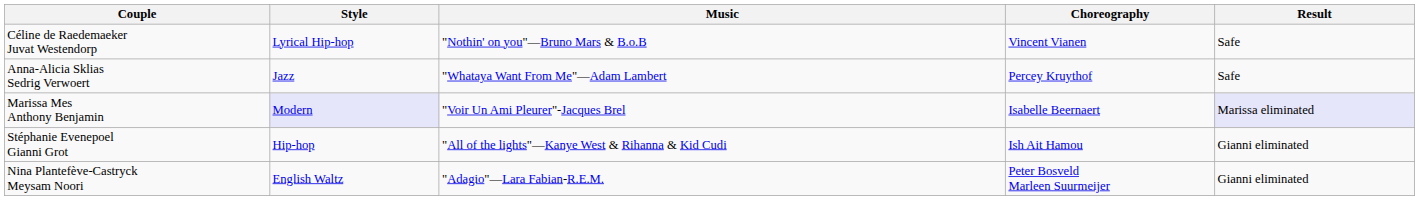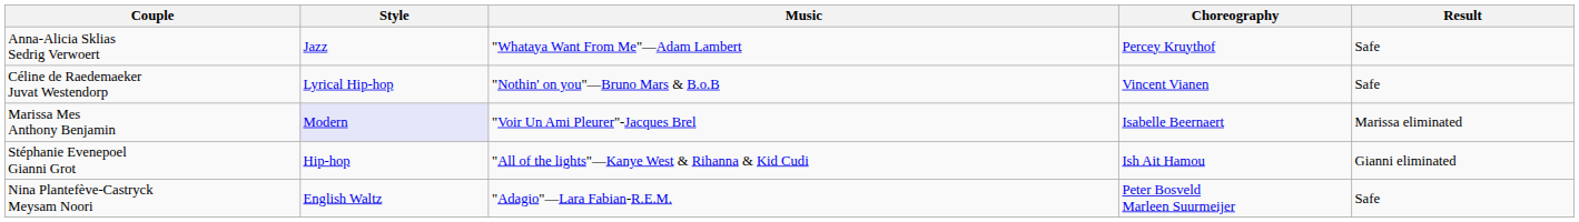 <table class="wikitable" width="90%">
 <tr>
 <th>Couple</th>
 <th>Style</th>
 <th>Music</th>
 <th>Choreography</th>
 <th>Result</th>
 </tr>
 <tr>
+<td>Anna-Alicia Sklias<br>Sedrig Verwoert</td>
+<td><a href='#'>Jazz</a></td>
+<td>"<a href='#'>Whataya Want From Me</a>"—<a href='#'>Adam Lambert</a></td>
+<td><a href='#'>Percey Kruythof</a></td>
+<td>Safe</td>
+</tr>
+<tr>
 <td>Céline de Raedemaeker<br>Juvat Westendorp</td>
 <td><a href='#'>Lyrical Hip-hop</a></td>
 <td>"<a href='#'>Nothin' on you</a>"—<a href='#'>Bruno Mars</a> & <a href='#'>B.o.B</a></td>
 <td><a href='#'>Vincent Vianen</a></td>
 <td>Safe</td>
 </tr>
 <tr>
-<td>Anna-Alicia Sklias<br>Sedrig Verwoert</td>
-<td><a href='#'>Jazz</a></td>
-<td>"<a href='#'>Whataya Want From Me</a>"—<a href='#'>Adam Lambert</a></td>
-<td><a href='#'>Percey Kruythof</a></td>
-<td>Safe</td>
-</tr>
-<tr>
 <td>Marissa Mes<br>Anthony Benjamin</td>
 <td style="background: lavender;"><a href='#'>Modern</a></td>
 <td>"<a href='#'>Voir Un Ami Pleurer</a>"-<a href='#'>Jacques Brel</a></td>
 <td><a href='#'>Isabelle Beernaert</a></td>
-<td style="background: lavender;">Marissa eliminated</td>
+<td>Marissa eliminated</td>
 </tr>
 <tr>
 <td>Stéphanie Evenepoel<br>Gianni Grot</td>
 <td><a href='#'>Hip-hop</a></td>
 <td>"<a href='#'>All of the lights</a>"—<a href='#'>Kanye West</a> & <a href='#'>Rihanna</a> & <a href='#'>Kid Cudi</a></td>
 <td><a href='#'>Ish Ait Hamou</a></td>
 <td>Gianni eliminated</td>
 </tr>
 <tr>
 <td>Nina Plantefève-Castryck<br>Meysam Noori</td>
 <td><a href='#'>English Waltz</a></td>
 <td>"<a href='#'>Adagio</a>"—<a href='#'>Lara Fabian</a>-<a href='#'>R.E.M.</a></td>
 <td><a href='#'>Peter Bosveld</a><br><a href='#'>Marleen Suurmeijer</a></td>
-<td>Gianni eliminated</td>
+<td>Safe</td>
 </tr>
 </table>
